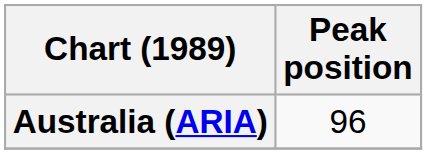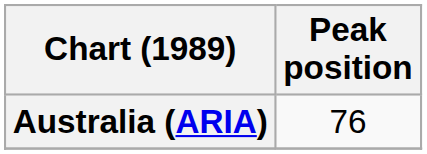 <table class="wikitable plainrowheaders sortable">
 <tr>
 <th>Chart (1989)</th>
 <th>Peak<br>position</th>
 </tr>
 <tr>
 <th scope="row">Australia (<a href='#'>ARIA</a>)</th>
-<td align="center">96</td>
+<td align="center">76</td>
 </tr>
 <tr>
 </tr>
 <tr>
 </tr>
 <tr>
 </tr>
 </table>
